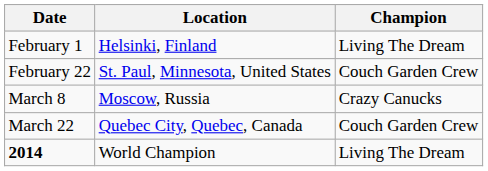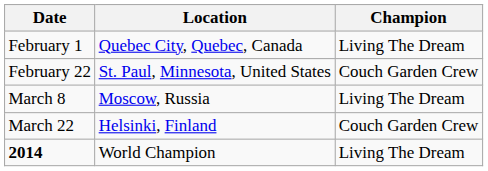 <table class="wikitable">
 <tr>
 <th>Date</th>
 <th>Location</th>
 <th>Champion</th>
 </tr>
 <tr>
 <td>February 1</td>
-<td><a href='#'>Helsinki</a>, <a href='#'>Finland</a></td>
+<td><a href='#'>Quebec City</a>, <a href='#'>Quebec</a>, Canada</td>
 <td>Living The Dream</td>
 </tr>
 <tr>
 <td>February 22</td>
 <td><a href='#'>St. Paul</a>, <a href='#'>Minnesota</a>, United States</td>
 <td>Couch Garden Crew</td>
 </tr>
 <tr>
 <td>March 8</td>
 <td><a href='#'>Moscow</a>, Russia</td>
-<td>Crazy Canucks</td>
+<td>Living The Dream</td>
 </tr>
 <tr>
 <td>March 22</td>
-<td><a href='#'>Quebec City</a>, <a href='#'>Quebec</a>, Canada</td>
+<td><a href='#'>Helsinki</a>, <a href='#'>Finland</a></td>
 <td>Couch Garden Crew</td>
 </tr>
 <tr>
 <td><strong>2014</strong></td>
 <td>World Champion</td>
 <td>Living The Dream</td>
 </tr>
 </table>
